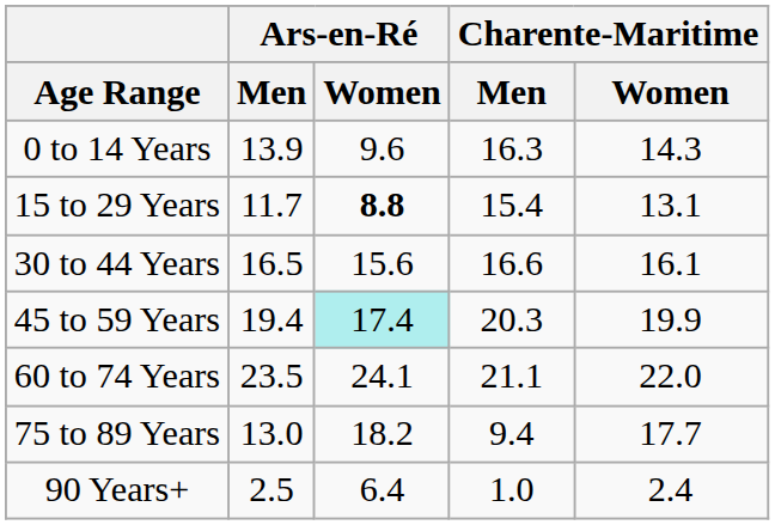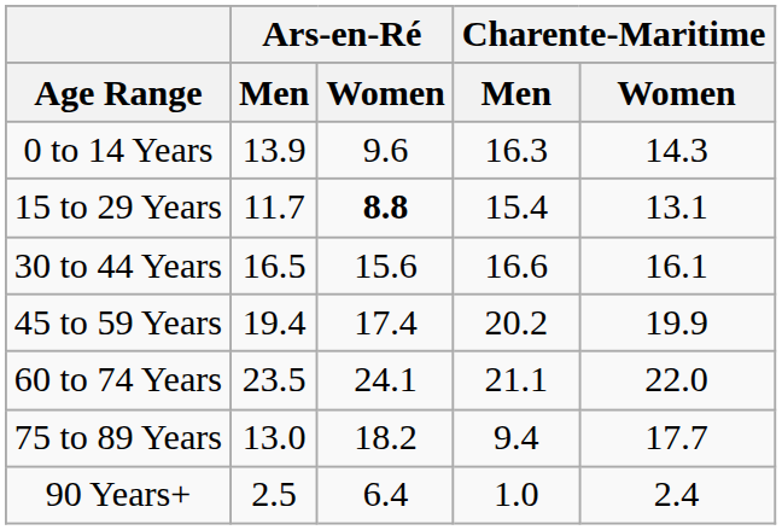 <table class="wikitable" style="text-align:center;">
 <tr>
 <th></th>
 <th colspan=2><strong>Ars-en-Ré</strong></th>
 <th colspan=2><strong>Charente-Maritime</strong></th>
 </tr>
 <tr>
 <th><strong>Age Range</strong></th>
 <th><strong>Men</strong></th>
 <th><strong>Women</strong></th>
 <th><strong>Men</strong></th>
 <th><strong>Women</strong></th>
 </tr>
 <tr>
 <td>0 to 14 Years</td>
 <td>13.9</td>
 <td>9.6</td>
 <td>16.3</td>
 <td>14.3</td>
 </tr>
 <tr>
 <td>15 to 29 Years</td>
 <td>11.7</td>
 <td><strong>8.8</strong></td>
 <td>15.4</td>
 <td>13.1</td>
 </tr>
 <tr>
 <td>30 to 44 Years</td>
 <td>16.5</td>
 <td>15.6</td>
 <td>16.6</td>
 <td>16.1</td>
 </tr>
 <tr>
 <td>45 to 59 Years</td>
 <td>19.4</td>
-<td style="background: paleturquoise;">17.4</td>
-<td>20.3</td>
+<td>17.4</td>
+<td>20.2</td>
 <td>19.9</td>
 </tr>
 <tr>
 <td>60 to 74 Years</td>
 <td>23.5</td>
 <td>24.1</td>
 <td>21.1</td>
 <td>22.0</td>
 </tr>
 <tr>
 <td>75 to 89 Years</td>
 <td>13.0</td>
 <td>18.2</td>
 <td>9.4</td>
 <td>17.7</td>
 </tr>
 <tr>
 <td>90 Years+</td>
 <td>2.5</td>
 <td>6.4</td>
 <td>1.0</td>
 <td>2.4</td>
 </tr>
 </table>
